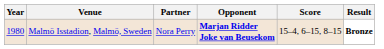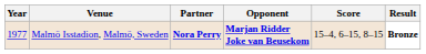 <table class="sortable wikitable" style="font-size: 90%;">
 <tr>
 <th>Year</th>
 <th>Venue</th>
 <th>Partner</th>
 <th>Opponent</th>
 <th>Score</th>
 <th>Result</th>
 </tr>
 <tr style="background:#F3E6D7">
-<td align="center"><a href='#'>1980</a></td>
+<td align="center"><a href='#'>1977</a></td>
 <td align="left"><a href='#'>Malmö Isstadion</a>, <a href='#'>Malmö, Sweden</a></td>
-<td align="left"> <a href='#'>Nora Perry</a></td>
+<td align="left"><strong> <a href='#'>Nora Perry</a></strong></td>
 <td align="left"><strong> <a href='#'>Marjan Ridder</a><br> <a href='#'>Joke van Beusekom</a></strong></td>
 <td align="left">15–4, 6–15, 8–15</td>
 <td style="text-align:left; background:white"> <strong>Bronze</strong></td>
 </tr>
 </table>
